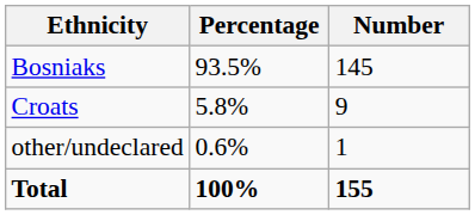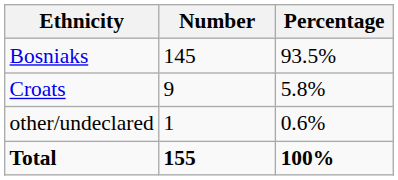 <table class="wikitable">
 <tr>
 <th width="100px">Ethnicity</th>
+<th width="80px">Number</th>
 <th width="80px">Percentage</th>
-<th width="80px">Number</th>
 </tr>
 <tr>
 <td><a href='#'>Bosniaks</a></td>
+<td>145</td>
 <td>93.5%</td>
-<td>145</td>
 </tr>
 <tr>
 <td><a href='#'>Croats</a></td>
+<td>9</td>
 <td>5.8%</td>
-<td>9</td>
 </tr>
 <tr>
 <td>other/undeclared</td>
+<td>1</td>
 <td>0.6%</td>
-<td>1</td>
 </tr>
 <tr>
 <td><strong>Total</strong></td>
+<td><strong>155</strong></td>
 <td><strong>100%</strong></td>
-<td><strong>155</strong></td>
 </tr>
 </table>
